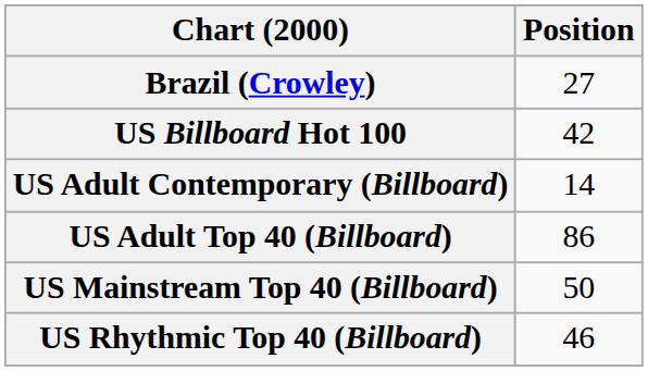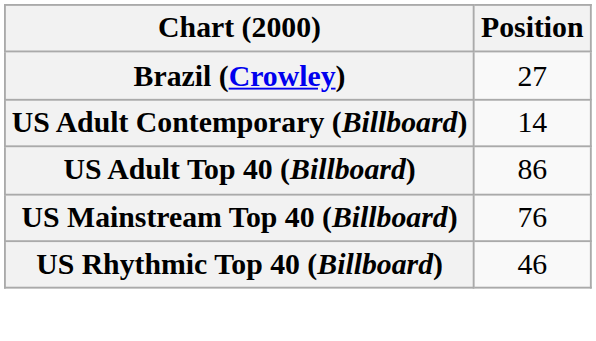 <table class="wikitable sortable plainrowheaders">
 <tr>
 <th scope="col">Chart (2000)</th>
 <th scope="col">Position</th>
 </tr>
 <tr>
 <th scope="row">Brazil (<a href='#'>Crowley</a>)</th>
 <td align="center">27</td>
-</tr>
-<tr>
-<th scope="row">US <em>Billboard</em> Hot 100</th>
-<td align="center">42</td>
 </tr>
 <tr>
 <th scope="row">US Adult Contemporary (<em>Billboard</em>)</th>
 <td align="center">14</td>
 </tr>
 <tr>
 <th scope="row">US Adult Top 40 (<em>Billboard</em>)</th>
 <td align="center">86</td>
 </tr>
 <tr>
 <th scope="row">US Mainstream Top 40 (<em>Billboard</em>)</th>
-<td align="center">50</td>
+<td align="center">76</td>
 </tr>
 <tr>
 <th scope="row">US Rhythmic Top 40 (<em>Billboard</em>)</th>
 <td align="center">46</td>
 </tr>
 </table>
